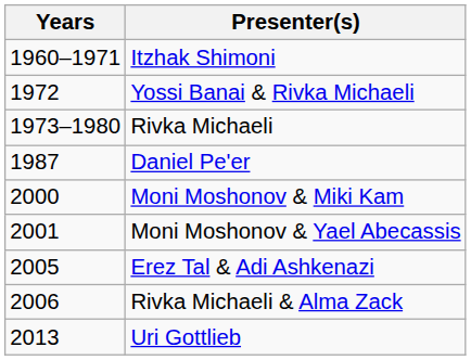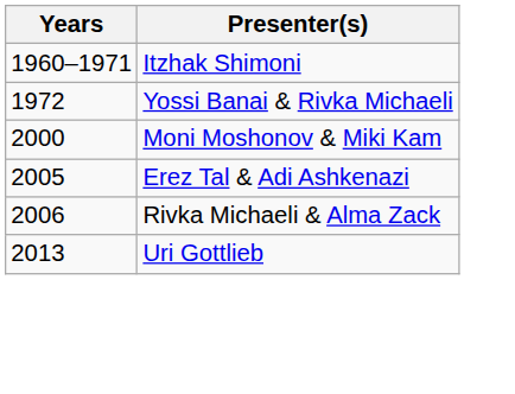 <table class="wikitable">
 <tr>
 <th>Years</th>
 <th>Presenter(s)</th>
 </tr>
 <tr>
 <td>1960–1971</td>
 <td><a href='#'>Itzhak Shimoni</a></td>
 </tr>
 <tr>
 <td>1972</td>
 <td><a href='#'>Yossi Banai</a> & <a href='#'>Rivka Michaeli</a></td>
 </tr>
 <tr>
-<td>1973–1980</td>
-<td>Rivka Michaeli</td>
-</tr>
-<tr>
-<td>1987</td>
-<td><a href='#'>Daniel Pe'er</a></td>
-</tr>
-<tr>
 <td>2000</td>
 <td><a href='#'>Moni Moshonov</a> & <a href='#'>Miki Kam</a></td>
-</tr>
-<tr>
-<td>2001</td>
-<td>Moni Moshonov & <a href='#'>Yael Abecassis</a></td>
 </tr>
 <tr>
 <td>2005</td>
 <td><a href='#'>Erez Tal</a> & <a href='#'>Adi Ashkenazi</a></td>
 </tr>
 <tr>
 <td>2006</td>
 <td>Rivka Michaeli & <a href='#'>Alma Zack</a></td>
 </tr>
 <tr>
 <td>2013</td>
 <td><a href='#'>Uri Gottlieb</a></td>
 </tr>
 </table>
